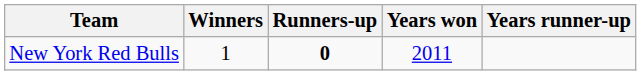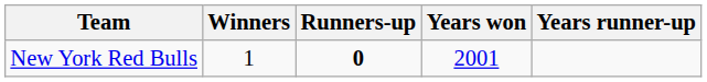 <table class="wikitable" style="text-align: center">
 <tr>
 <th>Team</th>
 <th>Winners</th>
 <th>Runners-up</th>
 <th class="unsortable">Years won</th>
 <th class="unsortable">Years runner-up</th>
 </tr>
 <tr>
 <td align=left><a href='#'>New York Red Bulls</a></td>
 <td>1</td>
 <td><strong>0</strong></td>
-<td><a href='#'>2011</a></td>
+<td><a href='#'>2001</a></td>
 <td></td>
 </tr>
 </table>
